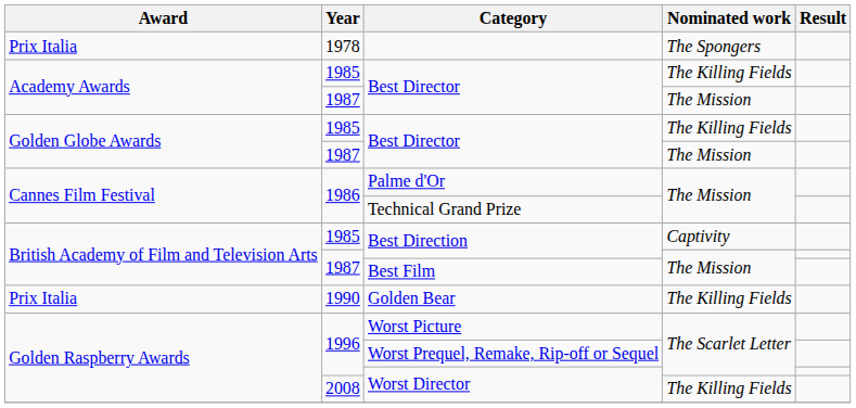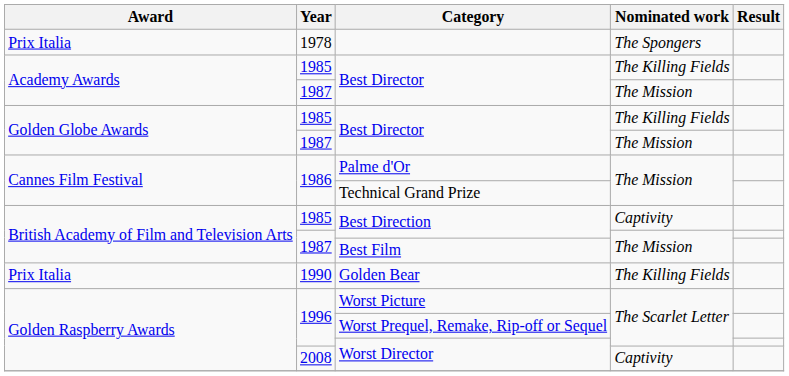 <table class="wikitable">
 <tr>
 <th>Award</th>
 <th>Year</th>
 <th>Category</th>
 <th>Nominated work</th>
 <th>Result</th>
 </tr>
 <tr>
 <td><a href='#'>Prix Italia</a></td>
 <td>1978</td>
 <td></td>
 <td><em>The Spongers</em></td>
 <td></td>
 </tr>
 <tr>
 <td rowspan=2><a href='#'>Academy Awards</a></td>
 <td><a href='#'>1985</a></td>
 <td rowspan="2"><a href='#'>Best Director</a></td>
 <td><em>The Killing Fields</em></td>
 <td></td>
 </tr>
 <tr>
 <td><a href='#'>1987</a></td>
 <td><em>The Mission</em></td>
 <td></td>
 </tr>
 <tr>
 <td rowspan=2><a href='#'>Golden Globe Awards</a></td>
 <td><a href='#'>1985</a></td>
 <td rowspan="2"><a href='#'>Best Director</a></td>
 <td><em>The Killing Fields</em></td>
 <td></td>
 </tr>
 <tr>
 <td><a href='#'>1987</a></td>
 <td><em>The Mission</em></td>
 <td></td>
 </tr>
 <tr>
 <td rowspan=2><a href='#'>Cannes Film Festival</a></td>
 <td rowspan=2><a href='#'>1986</a></td>
 <td><a href='#'>Palme d'Or</a></td>
 <td rowspan="2"><em>The Mission</em></td>
 <td></td>
 </tr>
 <tr>
 <td>Technical Grand Prize</td>
 <td></td>
 </tr>
 <tr>
 <td rowspan=3><a href='#'>British Academy of Film and Television Arts</a></td>
 <td><a href='#'>1985</a></td>
 <td rowspan="2"><a href='#'>Best Direction</a></td>
 <td><em>Captivity</em></td>
 <td></td>
 </tr>
 <tr>
 <td rowspan=2><a href='#'>1987</a></td>
 <td rowspan="2"><em>The Mission</em></td>
 <td></td>
 </tr>
 <tr>
 <td><a href='#'>Best Film</a></td>
 <td></td>
 </tr>
 <tr>
 <td><a href='#'>Prix Italia</a></td>
 <td><a href='#'>1990</a></td>
 <td><a href='#'>Golden Bear</a></td>
 <td><em>The Killing Fields</em></td>
 <td></td>
 </tr>
 <tr>
 <td rowspan=4><a href='#'>Golden Raspberry Awards</a></td>
 <td rowspan=3><a href='#'>1996</a></td>
 <td><a href='#'>Worst Picture</a></td>
 <td rowspan="3"><em>The Scarlet Letter</em></td>
 <td></td>
 </tr>
 <tr>
 <td><a href='#'>Worst Prequel, Remake, Rip-off or Sequel</a></td>
 <td></td>
 </tr>
 <tr>
 <td rowspan=2><a href='#'>Worst Director</a></td>
 <td></td>
 </tr>
 <tr>
 <td><a href='#'>2008</a></td>
-<td><em>The Killing Fields</em></td>
+<td><em>Captivity</em></td>
 <td></td>
 </tr>
 <tr>
 </tr>
 </table>
